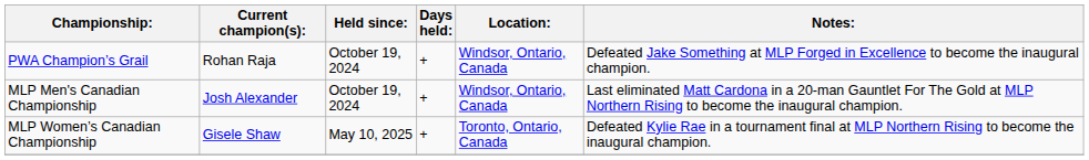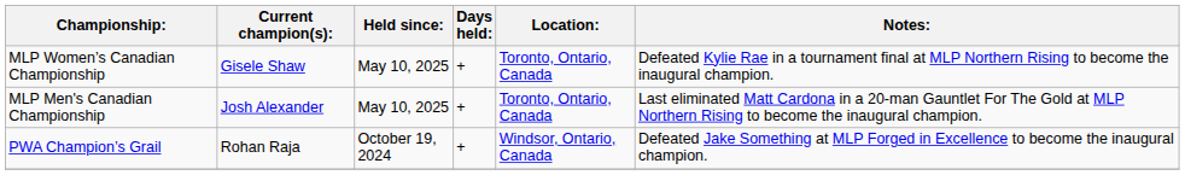 <table class="wikitable">
 <tr>
 <th>Championship:</th>
 <th>Current champion(s):</th>
 <th>Held since:</th>
 <th>Days<br>held:</th>
 <th>Location:</th>
 <th>Notes:</th>
 </tr>
 <tr>
+<td>MLP Women’s Canadian Championship</td>
+<td><a href='#'>Gisele Shaw</a></td>
+<td>May 10, 2025</td>
+<td>+</td>
+<td><a href='#'>Toronto, Ontario, Canada</a></td>
+<td>Defeated <a href='#'>Kylie Rae</a> in a tournament final at <a href='#'>MLP Northern Rising</a> to become the inaugural champion.</td>
+</tr>
+<tr>
+<td>MLP Men's Canadian Championship</td>
+<td><a href='#'>Josh Alexander</a></td>
+<td>May 10, 2025</td>
+<td>+</td>
+<td><a href='#'>Toronto, Ontario, Canada</a></td>
+<td>Last eliminated <a href='#'>Matt Cardona</a> in a 20-man Gauntlet For The Gold at <a href='#'>MLP Northern Rising</a> to become the inaugural champion.</td>
+</tr>
+<tr>
 <td><a href='#'>PWA Champion’s Grail</a></td>
 <td>Rohan Raja</td>
 <td>October 19, 2024</td>
 <td>+</td>
 <td><a href='#'>Windsor, Ontario, Canada</a></td>
 <td>Defeated <a href='#'>Jake Something</a> at <a href='#'>MLP Forged in Excellence</a> to become the inaugural champion.</td>
 </tr>
 <tr>
-<td>MLP Men's Canadian Championship</td>
-<td><a href='#'>Josh Alexander</a></td>
-<td>October 19, 2024</td>
-<td>+</td>
-<td><a href='#'>Windsor, Ontario, Canada</a></td>
-<td>Last eliminated <a href='#'>Matt Cardona</a> in a 20-man Gauntlet For The Gold at <a href='#'>MLP Northern Rising</a> to become the inaugural champion.</td>
-</tr>
-<tr>
-<td>MLP Women’s Canadian Championship</td>
-<td><a href='#'>Gisele Shaw</a></td>
-<td>May 10, 2025</td>
-<td>+</td>
-<td><a href='#'>Toronto, Ontario, Canada</a></td>
-<td>Defeated <a href='#'>Kylie Rae</a> in a tournament final at <a href='#'>MLP Northern Rising</a> to become the inaugural champion.</td>
-</tr>
-<tr>
 </tr>
 </table>
